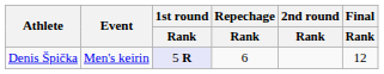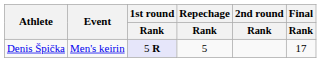 <table class="wikitable" style="font-size:90%">
 <tr>
 <th rowspan="2">Athlete</th>
 <th rowspan="2">Event</th>
 <th>1st round</th>
 <th>Repechage</th>
 <th>2nd round</th>
 <th>Final</th>
 </tr>
 <tr style="font-size:95%">
 <th>Rank</th>
 <th>Rank</th>
 <th>Rank</th>
 <th>Rank</th>
 </tr>
 <tr align=center>
 <td align=left><a href='#'>Denis Špička</a></td>
 <td align=left><a href='#'>Men's keirin</a></td>
 <td style="background: lavender;">5 <strong>R</strong></td>
-<td>6</td>
+<td>5</td>
 <td></td>
-<td>12</td>
+<td>17</td>
 </tr>
 </table>
